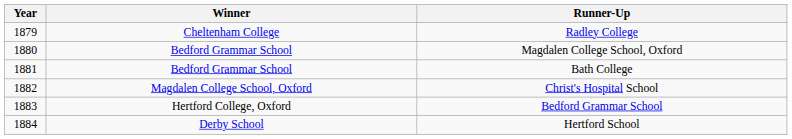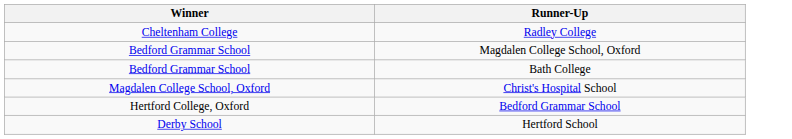 <table class="wikitable" style="text-align:center">
 <tr>
-<th width=50>Year</th>
 <th width=500>Winner</th>
 <th width=500>Runner-Up</th>
 </tr>
 <tr>
-<td>1879</td>
 <td><a href='#'>Cheltenham College</a></td>
 <td><a href='#'>Radley College</a></td>
 </tr>
 <tr>
-<td>1880</td>
 <td><a href='#'>Bedford Grammar School</a></td>
 <td>Magdalen College School, Oxford</td>
 </tr>
 <tr>
-<td>1881</td>
 <td><a href='#'>Bedford Grammar School</a></td>
 <td>Bath College</td>
 </tr>
 <tr>
-<td>1882</td>
 <td><a href='#'>Magdalen College School, Oxford</a></td>
 <td><a href='#'>Christ's Hospital</a> School</td>
 </tr>
 <tr>
-<td>1883</td>
 <td>Hertford College, Oxford</td>
 <td><a href='#'>Bedford Grammar School</a></td>
 </tr>
 <tr>
-<td>1884</td>
 <td><a href='#'>Derby School</a></td>
 <td>Hertford School</td>
 </tr>
 </table>
